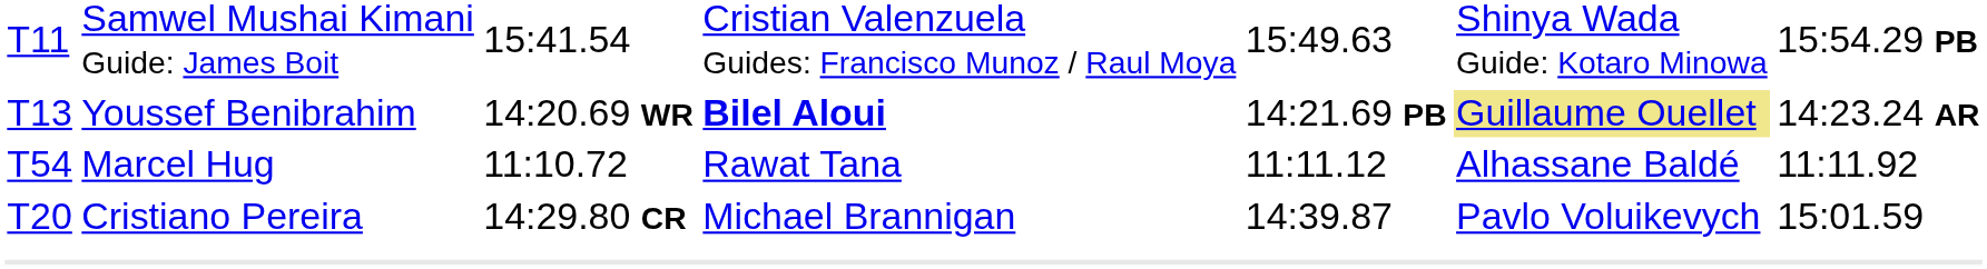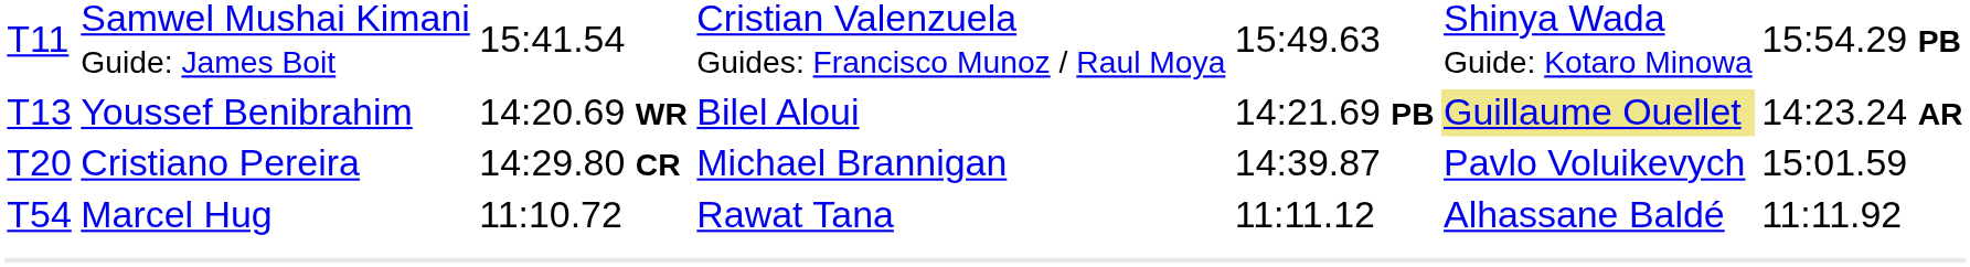 <table>
 <tr>
 <td><a href='#'>T11</a></td>
 <td><a href='#'>Samwel Mushai Kimani</a><br><small>Guide: <a href='#'>James Boit</a></small><br></td>
 <td>15:41.54</td>
 <td><a href='#'>Cristian Valenzuela</a><br><small>Guides: <a href='#'>Francisco Munoz</a> / <a href='#'>Raul Moya</a></small><br></td>
 <td>15:49.63</td>
 <td><a href='#'>Shinya Wada</a><br><small>Guide: <a href='#'>Kotaro Minowa</a></small><br></td>
 <td>15:54.29 <small><strong>PB</strong></small></td>
 </tr>
 <tr>
 <td><a href='#'>T13</a></td>
 <td><a href='#'>Youssef Benibrahim</a><br></td>
 <td>14:20.69 <small><strong>WR</strong></small></td>
-<td><strong><a href='#'>Bilel Aloui</a><br></strong></td>
+<td><a href='#'>Bilel Aloui</a><br></td>
 <td>14:21.69 <small><strong>PB</strong></small></td>
 <td style="background: khaki;"><a href='#'>Guillaume Ouellet</a><br></td>
 <td>14:23.24 <small><strong>AR</strong></small></td>
+</tr>
+<tr>
+<td><a href='#'>T20</a></td>
+<td><a href='#'>Cristiano Pereira</a><br></td>
+<td>14:29.80 <small><strong>CR</strong></small></td>
+<td><a href='#'>Michael Brannigan</a><br></td>
+<td>14:39.87</td>
+<td><a href='#'>Pavlo Voluikevych</a><br></td>
+<td>15:01.59</td>
 </tr>
 <tr>
 <td><a href='#'>T54</a></td>
 <td><a href='#'>Marcel Hug</a><br></td>
 <td>11:10.72</td>
 <td><a href='#'>Rawat Tana</a><br></td>
 <td>11:11.12</td>
 <td><a href='#'>Alhassane Baldé</a><br></td>
 <td>11:11.92</td>
 </tr>
 <tr>
-<td><a href='#'>T20</a></td>
-<td><a href='#'>Cristiano Pereira</a><br></td>
-<td>14:29.80 <small><strong>CR</strong></small></td>
-<td><a href='#'>Michael Brannigan</a><br></td>
-<td>14:39.87</td>
-<td><a href='#'>Pavlo Voluikevych</a><br></td>
-<td>15:01.59</td>
-</tr>
-<tr>
 <td colspan=7></td>
 </tr>
 <tr>
 </tr>
 <tr bgcolor= e8e8e8>
 <td colspan=7></td>
 </tr>
 </table>
